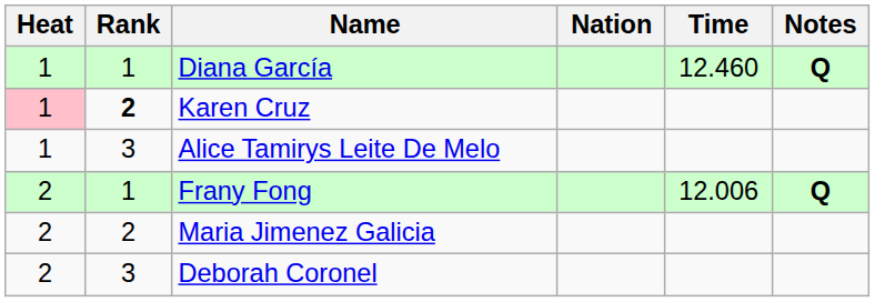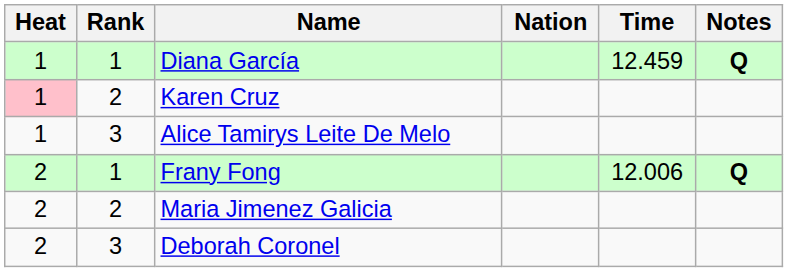 <table class="wikitable sortable" style="text-align:center" width=60%>
 <tr>
 <th>Heat</th>
 <th>Rank</th>
 <th>Name</th>
 <th>Nation</th>
 <th>Time</th>
 <th>Notes</th>
 </tr>
 <tr bgcolor=ccffcc>
 <td>1</td>
 <td>1</td>
 <td align=left><a href='#'>Diana García</a></td>
 <td align=left></td>
-<td>12.460</td>
+<td>12.459</td>
 <td><strong>Q</strong></td>
 </tr>
 <tr>
 <td style="background: pink;">1</td>
-<td><strong>2</strong></td>
+<td>2</td>
 <td align=left><a href='#'>Karen Cruz</a></td>
 <td align=left></td>
 <td></td>
 <td></td>
 </tr>
 <tr>
 <td>1</td>
 <td>3</td>
 <td align=left><a href='#'>Alice Tamirys Leite De Melo</a></td>
 <td align=left></td>
 <td></td>
 <td></td>
 </tr>
 <tr bgcolor=ccffcc>
 <td>2</td>
 <td>1</td>
 <td align=left><a href='#'>Frany Fong</a></td>
 <td align=left></td>
 <td>12.006</td>
 <td><strong>Q</strong></td>
 </tr>
 <tr>
 <td>2</td>
 <td>2</td>
 <td align=left><a href='#'>Maria Jimenez Galicia</a></td>
 <td align=left></td>
 <td></td>
 <td></td>
 </tr>
 <tr>
 <td>2</td>
 <td>3</td>
 <td align=left><a href='#'>Deborah Coronel</a></td>
 <td align=left></td>
 <td></td>
 <td></td>
 </tr>
 </table>
